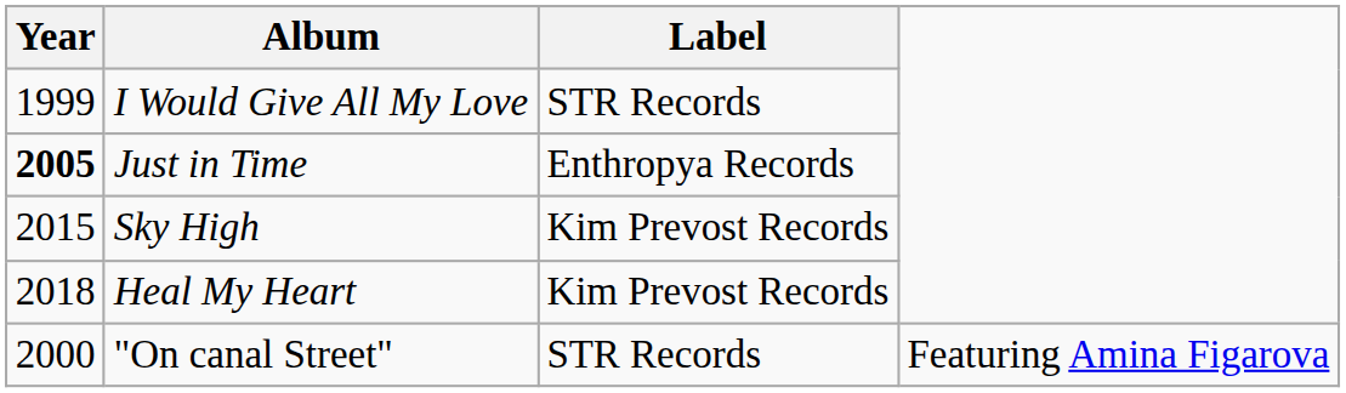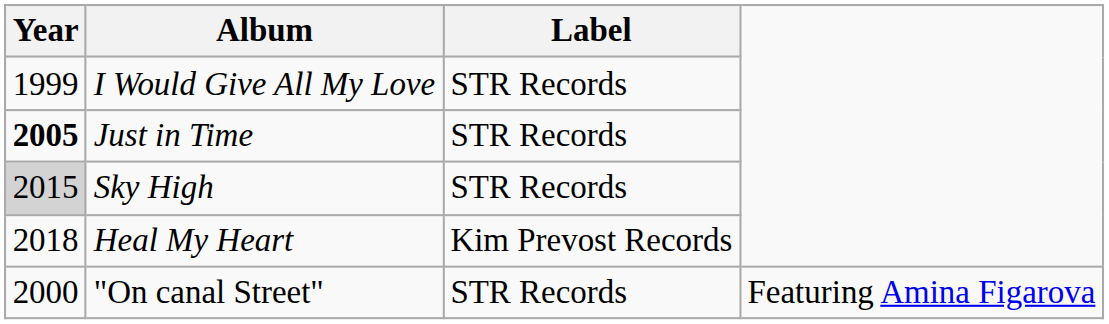 <table class="wikitable">
 <tr>
 <th>Year</th>
 <th>Album</th>
 <th>Label</th>
 </tr>
 <tr>
 <td>1999</td>
 <td><em>I Would Give All My Love</em></td>
 <td>STR Records</td>
 </tr>
 <tr>
 <td><strong>2005</strong></td>
 <td><em>Just in Time</em></td>
-<td>Enthropya Records</td>
+<td>STR Records</td>
 </tr>
 <tr>
-<td>2015</td>
+<td style="background: lightgrey;">2015</td>
 <td><em>Sky High</em></td>
-<td>Kim Prevost Records</td>
+<td>STR Records</td>
 </tr>
 <tr>
 <td>2018</td>
 <td><em>Heal My Heart</em></td>
 <td>Kim Prevost Records</td>
 </tr>
 <tr>
 <td>2000</td>
 <td>"On canal Street"</td>
 <td>STR Records</td>
 <td>Featuring <a href='#'>Amina Figarova</a></td>
 </tr>
 </table>
